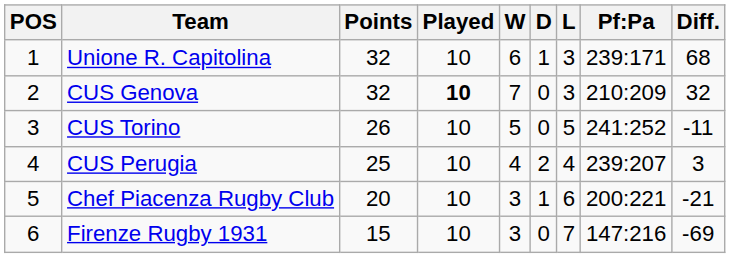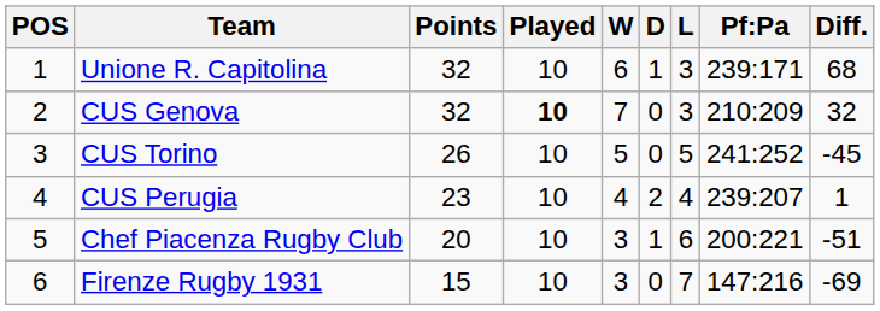 <table class="wikitable" style="float:left; margin-right:15px; text-align: center;">
 <tr>
 <th>POS</th>
 <th>Team</th>
 <th>Points</th>
 <th>Played</th>
 <th>W</th>
 <th>D</th>
 <th>L</th>
 <th>Pf:Pa</th>
 <th>Diff.</th>
 </tr>
 <tr>
 <td>1</td>
 <td align=left><a href='#'>Unione R. Capitolina</a></td>
 <td>32</td>
 <td>10</td>
 <td>6</td>
 <td>1</td>
 <td>3</td>
 <td>239:171</td>
 <td>68</td>
 </tr>
 <tr>
 <td>2</td>
 <td align=left><a href='#'>CUS Genova</a></td>
 <td>32</td>
 <td><strong>10</strong></td>
 <td>7</td>
 <td>0</td>
 <td>3</td>
 <td>210:209</td>
 <td>32</td>
 </tr>
 <tr>
 <td>3</td>
 <td align=left><a href='#'>CUS Torino</a></td>
 <td>26</td>
 <td>10</td>
 <td>5</td>
 <td>0</td>
 <td>5</td>
 <td>241:252</td>
-<td>-11</td>
+<td>-45</td>
 </tr>
 <tr>
 <td>4</td>
 <td align=left><a href='#'>CUS Perugia</a></td>
-<td>25</td>
+<td>23</td>
 <td>10</td>
 <td>4</td>
 <td>2</td>
 <td>4</td>
 <td>239:207</td>
-<td>3</td>
+<td>1</td>
 </tr>
 <tr>
 <td>5</td>
 <td align=left><a href='#'>Chef Piacenza Rugby Club</a></td>
 <td>20</td>
 <td>10</td>
 <td>3</td>
 <td>1</td>
 <td>6</td>
 <td>200:221</td>
-<td>-21</td>
+<td>-51</td>
 </tr>
 <tr>
 <td>6</td>
 <td align=left><a href='#'>Firenze Rugby 1931</a></td>
 <td>15</td>
 <td>10</td>
 <td>3</td>
 <td>0</td>
 <td>7</td>
 <td>147:216</td>
 <td>-69</td>
 </tr>
 </table>
